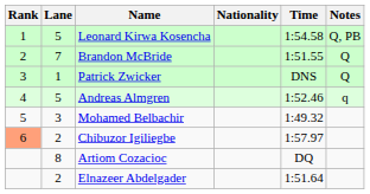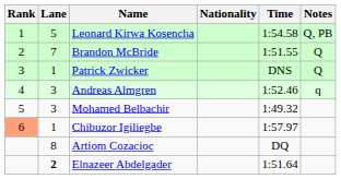 <table class="wikitable sortable" style="text-align:center">
 <tr>
 <th>Rank</th>
 <th>Lane</th>
 <th>Name</th>
 <th>Nationality</th>
 <th>Time</th>
 <th>Notes</th>
 </tr>
 <tr bgcolor=ccffcc>
 <td align=center>1</td>
 <td align=center>5</td>
 <td align=left><a href='#'>Leonard Kirwa Kosencha</a></td>
 <td align=left></td>
 <td>1:54.58</td>
 <td>Q, PB</td>
 </tr>
 <tr bgcolor=ccffcc>
 <td align=center>2</td>
 <td align=center>7</td>
 <td align=left><a href='#'>Brandon McBride</a></td>
 <td align=left></td>
 <td>1:51.55</td>
 <td>Q</td>
 </tr>
 <tr bgcolor=ccffcc>
 <td align=center>3</td>
 <td align=center>1</td>
 <td align=left><a href='#'>Patrick Zwicker</a></td>
 <td align=left></td>
 <td>DNS</td>
 <td>Q</td>
 </tr>
 <tr bgcolor=ddffdd>
 <td align=center>4</td>
-<td align=center>5</td>
+<td align=center>3</td>
 <td align=left><a href='#'>Andreas Almgren</a></td>
 <td align=left></td>
 <td>1:52.46</td>
 <td>q</td>
 </tr>
 <tr>
 <td align=center>5</td>
 <td align=center>3</td>
 <td align=left><a href='#'>Mohamed Belbachir</a></td>
 <td align=left></td>
 <td>1:49.32</td>
 <td></td>
 </tr>
 <tr>
 <td align=center style="background: lightsalmon;">6</td>
-<td align=center>2</td>
+<td align=center>1</td>
 <td align=left><a href='#'>Chibuzor Igiliegbe</a></td>
 <td align=left></td>
 <td>1:57.97</td>
 <td></td>
 </tr>
 <tr>
 <td align=center></td>
 <td align=center>8</td>
 <td align=left><a href='#'>Artiom Cozacioc</a></td>
 <td align=left></td>
 <td>DQ</td>
 <td></td>
 </tr>
 <tr>
 <td align=center></td>
-<td align=center>2</td>
+<td align=center><strong>2</strong></td>
 <td align=left><a href='#'>Elnazeer Abdelgader</a></td>
 <td align=left></td>
 <td>1:51.64</td>
 <td></td>
 </tr>
 </table>
